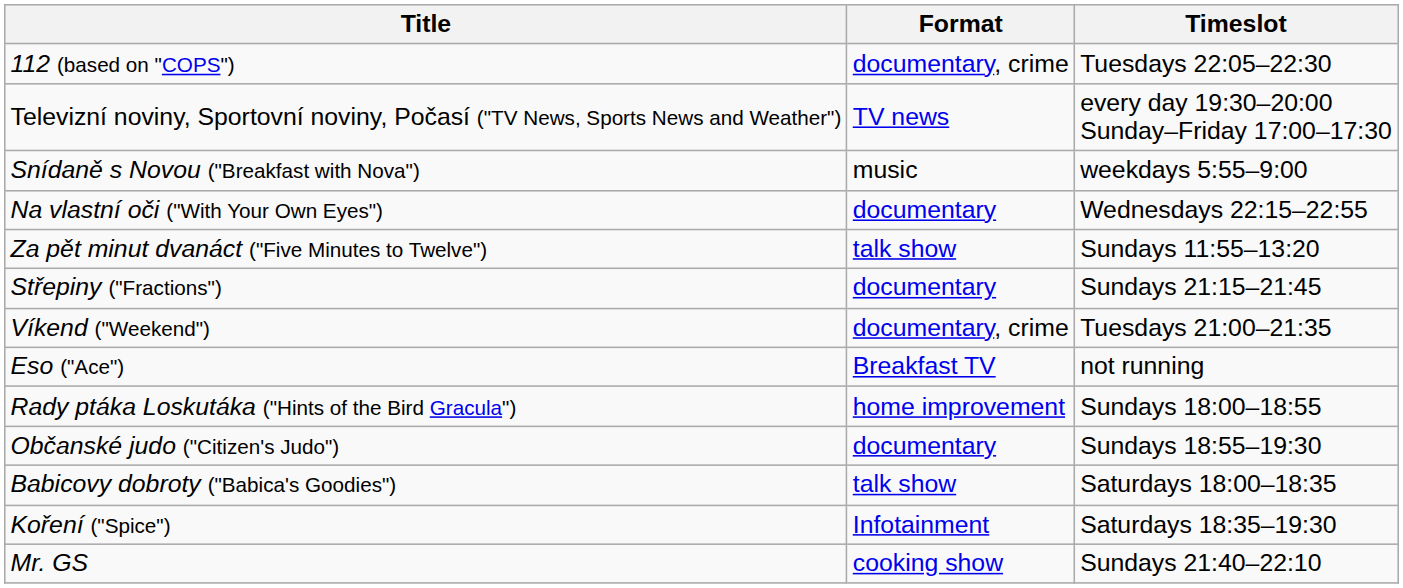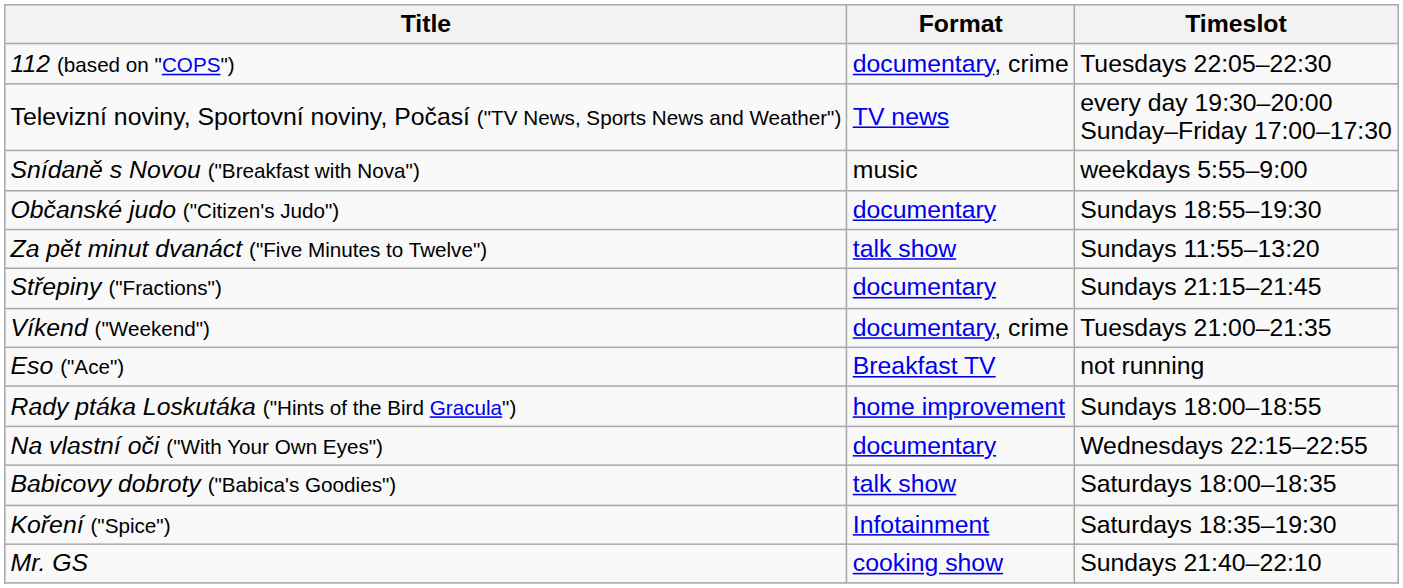 <table class="wikitable">
 <tr>
 <th>Title</th>
 <th>Format</th>
 <th>Timeslot</th>
 </tr>
 <tr>
 <td><em>112</em> <small>(based on "<a href='#'>COPS</a>")</small></td>
 <td><a href='#'>documentary</a>, crime</td>
 <td>Tuesdays 22:05–22:30</td>
 </tr>
 <tr>
 <td>Televizní noviny, Sportovní noviny, Počasí <small>("TV News, Sports News and Weather")</small></td>
 <td><a href='#'>TV news</a></td>
 <td>every day 19:30–20:00<br> Sunday–Friday 17:00–17:30</td>
 </tr>
 <tr>
 <td><em>Snídaně s Novou</em> <small>("Breakfast with Nova")</small></td>
 <td>music</td>
 <td>weekdays 5:55–9:00</td>
 </tr>
 <tr>
-<td><em>Na vlastní oči</em> <small>("With Your Own Eyes")</small></td>
+<td><em>Občanské judo</em> <small>("Citizen's Judo")</small></td>
 <td><a href='#'>documentary</a></td>
-<td>Wednesdays 22:15–22:55</td>
+<td>Sundays 18:55–19:30</td>
 </tr>
 <tr>
 <td><em>Za pět minut dvanáct</em> <small>("Five Minutes to Twelve")</small></td>
 <td><a href='#'>talk show</a></td>
 <td>Sundays 11:55–13:20</td>
 </tr>
 <tr>
 <td><em>Střepiny</em> <small>("Fractions")</small></td>
 <td><a href='#'>documentary</a></td>
 <td>Sundays 21:15–21:45</td>
 </tr>
 <tr>
 <td><em>Víkend</em> <small>("Weekend")</small></td>
 <td><a href='#'>documentary</a>, crime</td>
 <td>Tuesdays 21:00–21:35</td>
 </tr>
 <tr>
 <td><em>Eso</em> <small>("Ace")</small></td>
 <td><a href='#'>Breakfast TV</a></td>
 <td>not running</td>
 </tr>
 <tr>
 <td><em>Rady ptáka Loskutáka</em> <small>("Hints of the Bird <a href='#'>Gracula</a>")</small></td>
 <td><a href='#'>home improvement</a></td>
 <td>Sundays 18:00–18:55</td>
 </tr>
 <tr>
-<td><em>Občanské judo</em> <small>("Citizen's Judo")</small></td>
+<td><em>Na vlastní oči</em> <small>("With Your Own Eyes")</small></td>
 <td><a href='#'>documentary</a></td>
-<td>Sundays 18:55–19:30</td>
+<td>Wednesdays 22:15–22:55</td>
 </tr>
 <tr>
 <td><em>Babicovy dobroty</em> <small>("Babica's Goodies")</small></td>
 <td><a href='#'>talk show</a></td>
 <td>Saturdays 18:00–18:35</td>
 </tr>
 <tr>
 <td><em>Koření</em> <small>("Spice")</small></td>
 <td><a href='#'>Infotainment</a></td>
 <td>Saturdays 18:35–19:30</td>
 </tr>
 <tr>
 <td><em>Mr. GS</em></td>
 <td><a href='#'>cooking show</a></td>
 <td>Sundays 21:40–22:10</td>
 </tr>
 </table>
